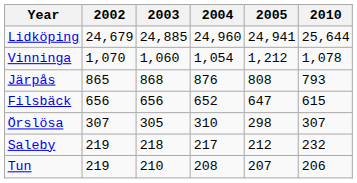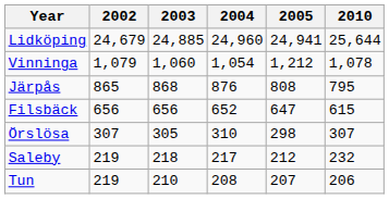 <table class="wikitable sortable">
 <tr>
 <th>Year</th>
 <th>2002</th>
 <th>2003</th>
 <th>2004</th>
 <th>2005</th>
 <th>2010</th>
 </tr>
 <tr>
 <td><a href='#'>Lidköping</a></td>
 <td>24,679</td>
 <td>24,885</td>
 <td>24,960</td>
 <td>24,941</td>
 <td>25,644</td>
 </tr>
 <tr>
 <td><a href='#'>Vinninga</a></td>
-<td>1,070</td>
+<td>1,079</td>
 <td>1,060</td>
 <td>1,054</td>
 <td>1,212</td>
 <td>1,078</td>
 </tr>
 <tr>
 <td><a href='#'>Järpås</a></td>
 <td>865</td>
 <td>868</td>
 <td>876</td>
 <td>808</td>
-<td>793</td>
+<td>795</td>
 </tr>
 <tr>
 <td><a href='#'>Filsbäck</a></td>
 <td>656</td>
 <td>656</td>
 <td>652</td>
 <td>647</td>
 <td>615</td>
 </tr>
 <tr>
 <td><a href='#'>Örslösa</a></td>
 <td>307</td>
 <td>305</td>
 <td>310</td>
 <td>298</td>
 <td>307</td>
 </tr>
 <tr>
 <td><a href='#'>Saleby</a></td>
 <td>219</td>
 <td>218</td>
 <td>217</td>
 <td>212</td>
 <td>232</td>
 </tr>
 <tr>
 <td><a href='#'>Tun</a></td>
 <td>219</td>
 <td>210</td>
 <td>208</td>
 <td>207</td>
 <td>206</td>
 </tr>
 </table>
